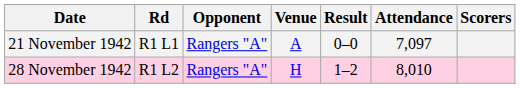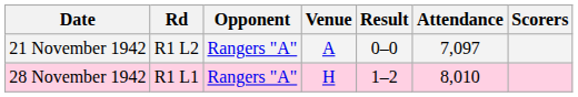 <table class="wikitable sortable" style="font-size:95%; text-align:center">
 <tr>
 <th>Date</th>
 <th>Rd</th>
 <th>Opponent</th>
 <th>Venue</th>
 <th>Result</th>
 <th>Attendance</th>
 <th>Scorers</th>
 </tr>
 <tr bgcolor = "#f3f3f3">
 <td>21 November 1942</td>
-<td>R1 L1</td>
+<td>R1 L2</td>
 <td><a href='#'>Rangers "A"</a></td>
 <td><a href='#'>A</a></td>
 <td>0–0</td>
 <td>7,097</td>
 <td></td>
 </tr>
 <tr bgcolor = "#ffd0e3">
 <td>28 November 1942</td>
-<td>R1 L2</td>
+<td>R1 L1</td>
 <td><a href='#'>Rangers "A"</a></td>
 <td><a href='#'>H</a></td>
 <td>1–2</td>
 <td>8,010</td>
 <td></td>
 </tr>
 </table>
